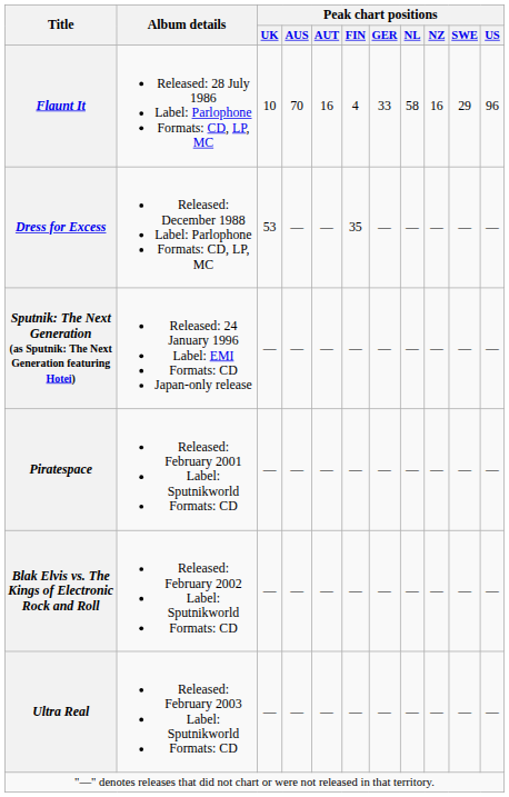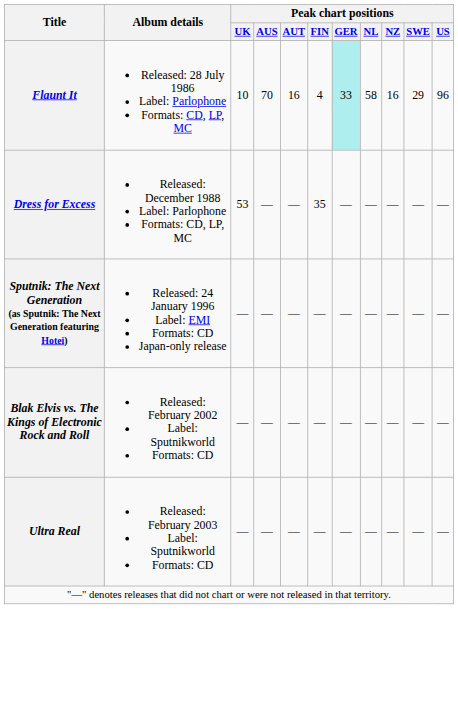 <table class="wikitable plainrowheaders" style="text-align:center;">
 <tr>
 <th rowspan="2" scope="col" style="width:15em;">Title</th>
 <th rowspan="2" scope="col" style="width:15em;">Album details</th>
 <th colspan="9">Peak chart positions</th>
 </tr>
 <tr>
 <th scope="col" style="width:2em;font-size:90%;"><a href='#'>UK</a><br></th>
 <th scope="col" style="width:2em;font-size:90%;"><a href='#'>AUS</a><br></th>
 <th scope="col" style="width:2em;font-size:90%;"><a href='#'>AUT</a><br></th>
 <th scope="col" style="width:2em;font-size:90%;"><a href='#'>FIN</a><br></th>
 <th scope="col" style="width:2em;font-size:90%;"><a href='#'>GER</a><br></th>
 <th scope="col" style="width:2em;font-size:90%;"><a href='#'>NL</a><br></th>
 <th scope="col" style="width:2em;font-size:90%;"><a href='#'>NZ</a><br></th>
 <th scope="col" style="width:2em;font-size:90%;"><a href='#'>SWE</a><br></th>
 <th scope="col" style="width:2em;font-size:90%;"><a href='#'>US</a><br></th>
 </tr>
 <tr>
 <th scope="row"><em><a href='#'>Flaunt It</a></em></th>
 <td><br><ul><li>Released: 28 July 1986</li><li>Label: <a href='#'>Parlophone</a></li><li>Formats: <a href='#'>CD</a>, <a href='#'>LP</a>, <a href='#'>MC</a></li></ul></td>
 <td>10</td>
 <td>70</td>
 <td>16</td>
 <td>4</td>
-<td>33</td>
+<td style="background: paleturquoise;">33</td>
 <td>58</td>
 <td>16</td>
 <td>29</td>
 <td>96</td>
 </tr>
 <tr>
 <th scope="row"><em><a href='#'>Dress for Excess</a></em></th>
 <td><br><ul><li>Released: December 1988</li><li>Label: Parlophone</li><li>Formats: CD, LP, MC</li></ul></td>
 <td>53</td>
 <td>—</td>
 <td>—</td>
 <td>35</td>
 <td>—</td>
 <td>—</td>
 <td>—</td>
 <td>—</td>
 <td>—</td>
 </tr>
 <tr>
 <th scope="row"><em>Sputnik: The Next Generation</em><br><small>(as Sputnik: The Next Generation featuring <a href='#'>Hotei</a>)</small></th>
 <td><br><ul><li>Released: 24 January 1996</li><li>Label: <a href='#'>EMI</a></li><li>Formats: CD</li><li>Japan-only release</li></ul></td>
-<td>—</td>
-<td>—</td>
-<td>—</td>
-<td>—</td>
-<td>—</td>
-<td>—</td>
-<td>—</td>
-<td>—</td>
-<td>—</td>
-</tr>
-<tr>
-<th scope="row"><em>Piratespace</em></th>
-<td><br><ul><li>Released: February 2001</li><li>Label: Sputnikworld</li><li>Formats: CD</li></ul></td>
 <td>—</td>
 <td>—</td>
 <td>—</td>
 <td>—</td>
 <td>—</td>
 <td>—</td>
 <td>—</td>
 <td>—</td>
 <td>—</td>
 </tr>
 <tr>
 <th scope="row"><em>Blak Elvis vs. The Kings of Electronic Rock and Roll</em></th>
 <td><br><ul><li>Released: February 2002</li><li>Label: Sputnikworld</li><li>Formats: CD</li></ul></td>
 <td>—</td>
 <td>—</td>
 <td>—</td>
 <td>—</td>
 <td>—</td>
 <td>—</td>
 <td>—</td>
 <td>—</td>
 <td>—</td>
 </tr>
 <tr>
 <th scope="row"><em>Ultra Real</em></th>
 <td><br><ul><li>Released: February 2003</li><li>Label: Sputnikworld</li><li>Formats: CD</li></ul></td>
 <td>—</td>
 <td>—</td>
 <td>—</td>
 <td>—</td>
 <td>—</td>
 <td>—</td>
 <td>—</td>
 <td>—</td>
 <td>—</td>
 </tr>
 <tr>
 <td colspan="11" style="font-size:90%">"—" denotes releases that did not chart or were not released in that territory.</td>
 </tr>
 </table>
